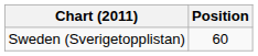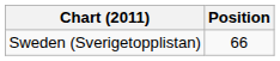 <table class="wikitable">
 <tr>
 <th>Chart (2011)</th>
 <th>Position</th>
 </tr>
 <tr>
 <td>Sweden (Sverigetopplistan)</td>
-<td align="center">60</td>
+<td align="center">66</td>
 </tr>
 </table>
